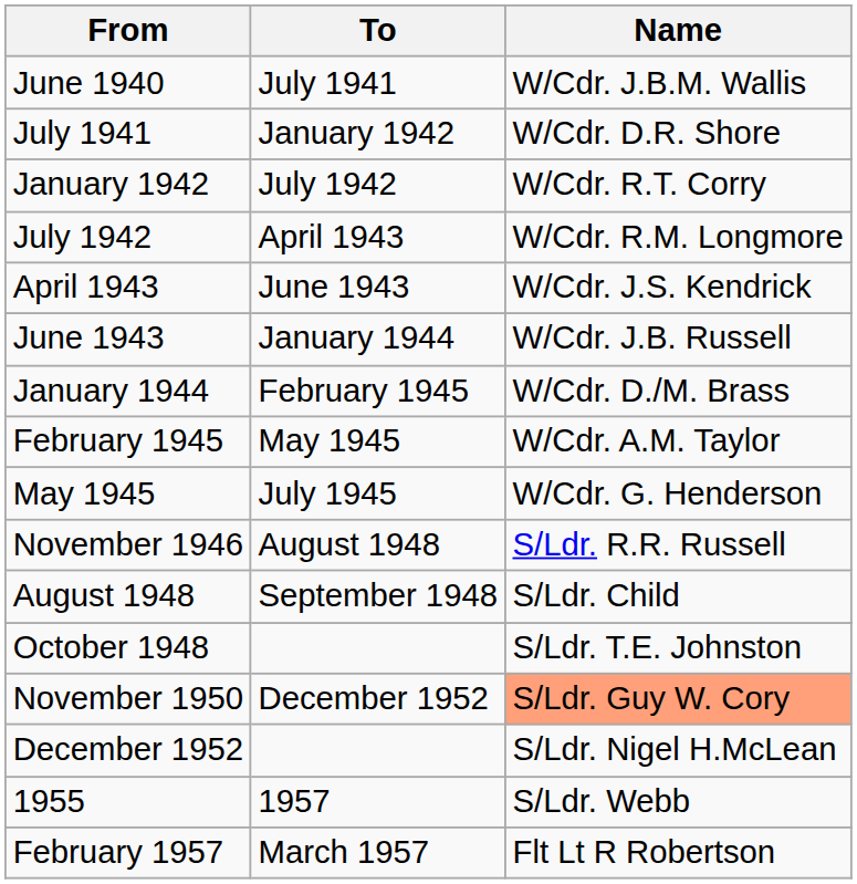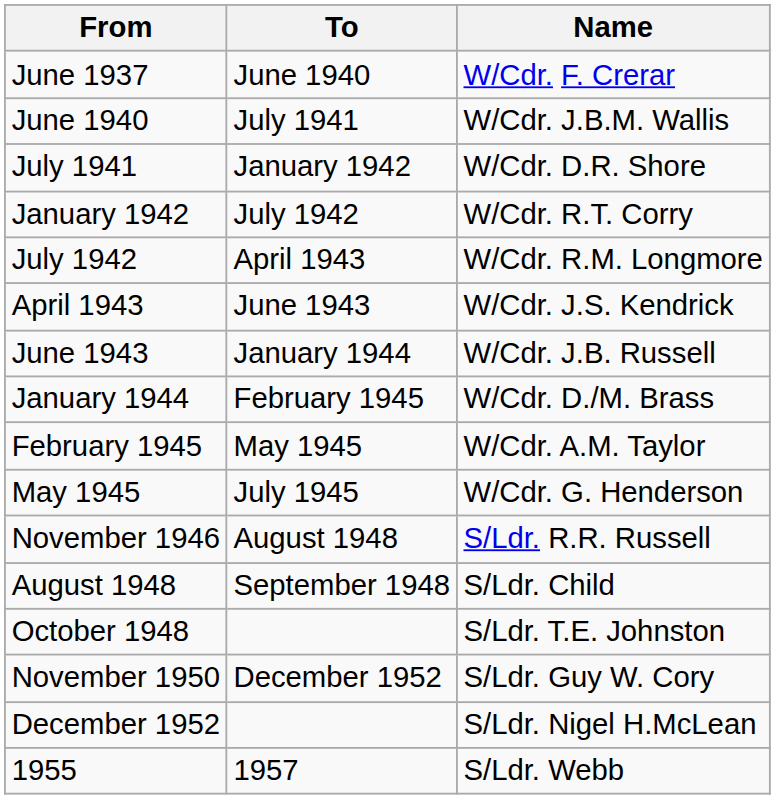 <table class="wikitable">
 <tr>
 <th>From</th>
 <th>To</th>
 <th>Name</th>
+</tr>
+<tr>
+<td>June 1937</td>
+<td>June 1940</td>
+<td><a href='#'>W/Cdr.</a> <a href='#'>F. Crerar</a></td>
 </tr>
 <tr>
 <td>June 1940</td>
 <td>July 1941</td>
 <td>W/Cdr. J.B.M. Wallis</td>
 </tr>
 <tr>
 <td>July 1941</td>
 <td>January 1942</td>
 <td>W/Cdr. D.R. Shore</td>
 </tr>
 <tr>
 <td>January 1942</td>
 <td>July 1942</td>
 <td>W/Cdr. R.T. Corry</td>
 </tr>
 <tr>
 <td>July 1942</td>
 <td>April 1943</td>
 <td>W/Cdr. R.M. Longmore</td>
 </tr>
 <tr>
 <td>April 1943</td>
 <td>June 1943</td>
 <td>W/Cdr. J.S. Kendrick</td>
 </tr>
 <tr>
 <td>June 1943</td>
 <td>January 1944</td>
 <td>W/Cdr. J.B. Russell</td>
 </tr>
 <tr>
 <td>January 1944</td>
 <td>February 1945</td>
 <td>W/Cdr. D./M. Brass</td>
 </tr>
 <tr>
 <td>February 1945</td>
 <td>May 1945</td>
 <td>W/Cdr. A.M. Taylor</td>
 </tr>
 <tr>
 <td>May 1945</td>
 <td>July 1945</td>
 <td>W/Cdr. G. Henderson</td>
 </tr>
 <tr>
 <td>November 1946</td>
 <td>August 1948</td>
 <td><a href='#'>S/Ldr.</a> R.R. Russell</td>
 </tr>
 <tr>
 <td>August 1948</td>
 <td>September 1948</td>
 <td>S/Ldr. Child</td>
 </tr>
 <tr>
 <td>October 1948</td>
 <td></td>
 <td>S/Ldr. T.E. Johnston</td>
 </tr>
 <tr>
 <td>November 1950</td>
 <td>December 1952</td>
-<td style="background: lightsalmon;">S/Ldr. Guy W. Cory</td>
+<td>S/Ldr. Guy W. Cory</td>
 </tr>
 <tr>
 <td>December 1952</td>
 <td></td>
 <td>S/Ldr. Nigel H.McLean</td>
 </tr>
 <tr>
 <td>1955</td>
 <td>1957</td>
 <td>S/Ldr. Webb</td>
 </tr>
-<tr>
-<td>February 1957</td>
-<td>March 1957</td>
-<td>Flt Lt R Robertson</td>
-</tr>
 </table>
